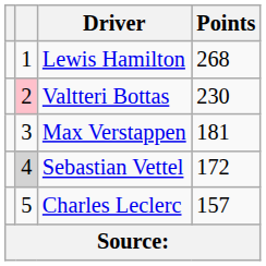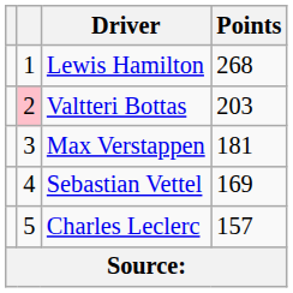 <table class="wikitable" style="font-size: 85%;">
 <tr>
 <th></th>
 <th></th>
 <th>Driver</th>
 <th>Points</th>
 </tr>
 <tr>
 <td align="left"></td>
 <td align="center">1</td>
 <td> <a href='#'>Lewis Hamilton</a></td>
 <td align="left">268</td>
 </tr>
 <tr>
 <td align="left"></td>
 <td align="center" style="background: pink;">2</td>
 <td> <a href='#'>Valtteri Bottas</a></td>
-<td align="left">230</td>
+<td align="left">203</td>
 </tr>
 <tr>
 <td align="left"></td>
 <td align="center">3</td>
 <td> <a href='#'>Max Verstappen</a></td>
 <td align="left">181</td>
 </tr>
 <tr>
 <td align="left"></td>
-<td align="center" style="background: lightgrey;">4</td>
+<td align="center">4</td>
 <td> <a href='#'>Sebastian Vettel</a></td>
-<td align="left">172</td>
+<td align="left">169</td>
 </tr>
 <tr>
 <td align="left"></td>
 <td align="center">5</td>
 <td> <a href='#'>Charles Leclerc</a></td>
 <td align="left">157</td>
 </tr>
 <tr>
 <th colspan="4" align="center">Source:</th>
 </tr>
 </table>
